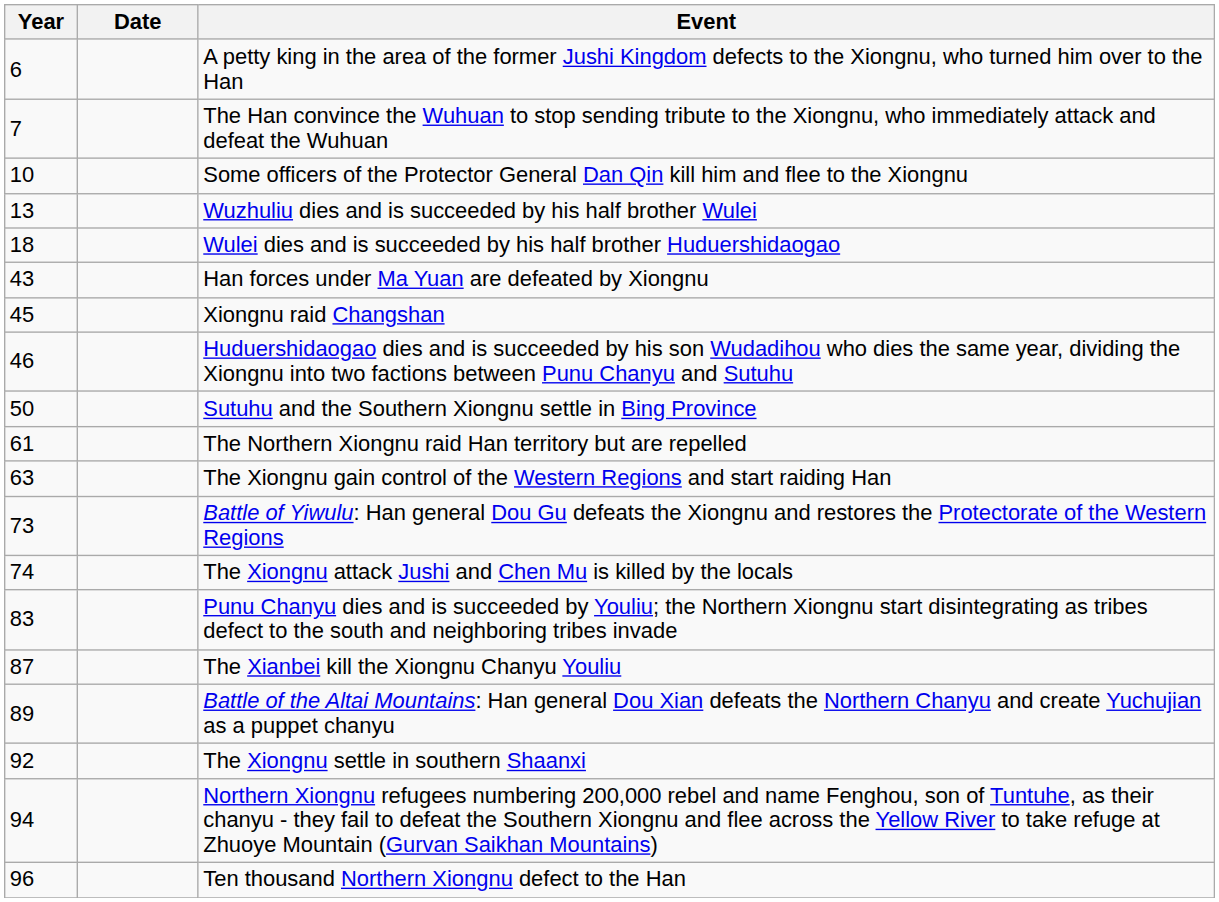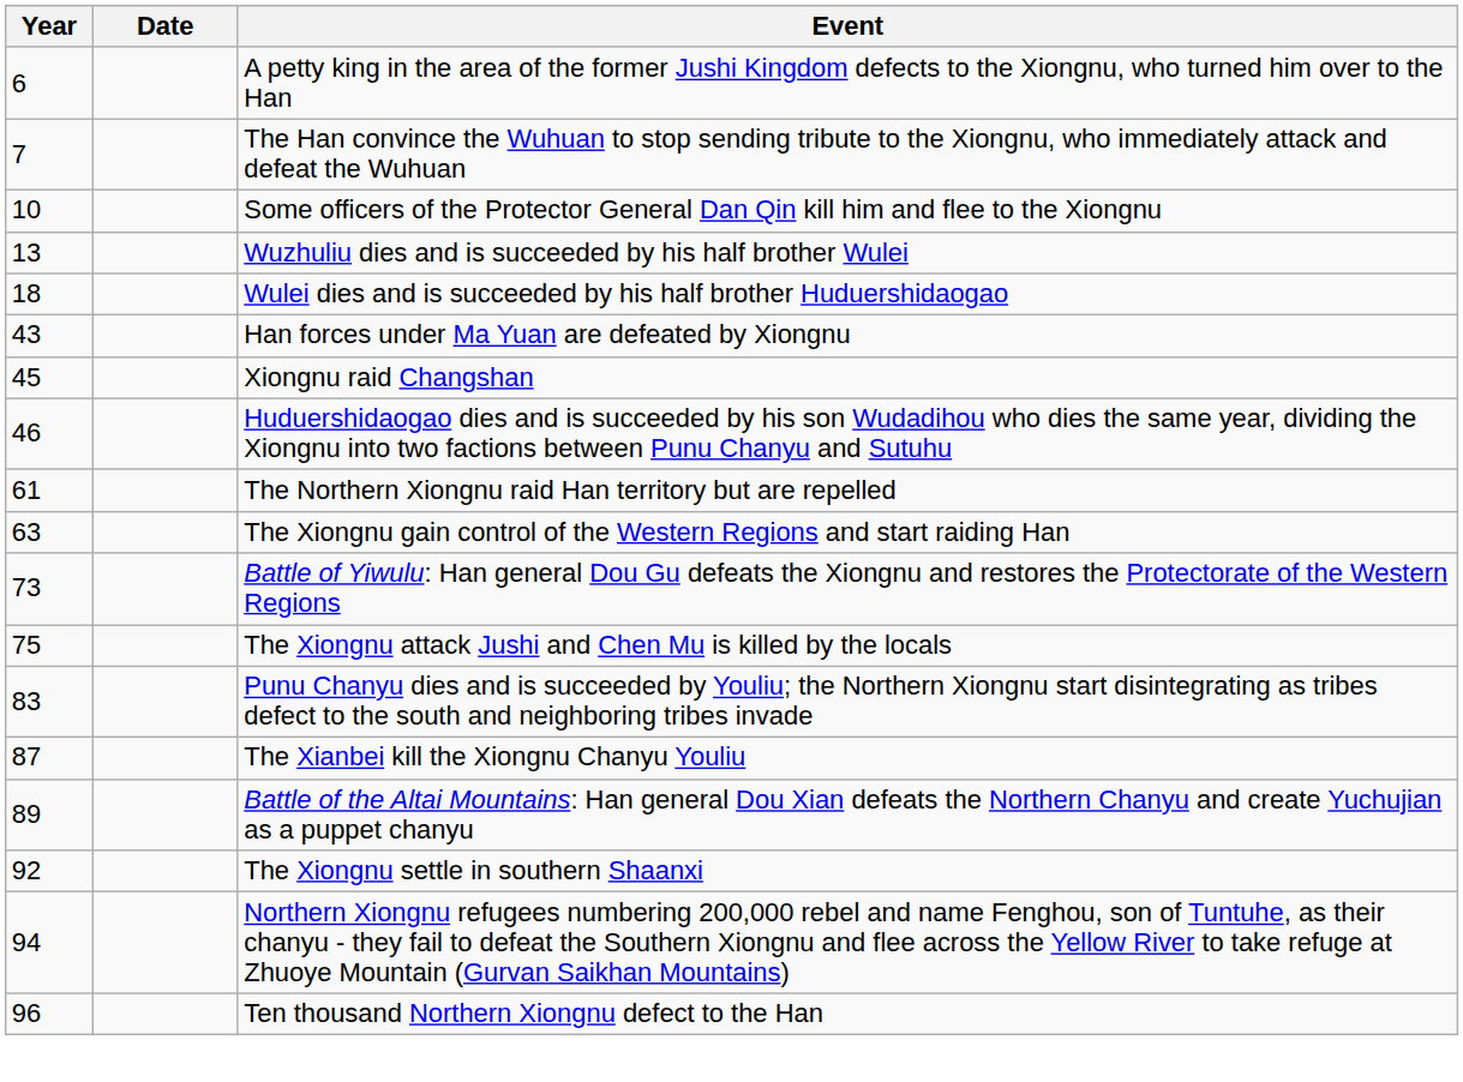 <table class="wikitable" width="100%">
 <tr>
 <th style="width:6%">Year</th>
 <th style="width:10%">Date</th>
 <th>Event</th>
 </tr>
 <tr>
 <td>6</td>
 <td></td>
 <td>A petty king in the area of the former <a href='#'>Jushi Kingdom</a> defects to the Xiongnu, who turned him over to the Han</td>
 </tr>
 <tr>
 <td>7</td>
 <td></td>
 <td>The Han convince the <a href='#'>Wuhuan</a> to stop sending tribute to the Xiongnu, who immediately attack and defeat the Wuhuan</td>
 </tr>
 <tr>
 <td>10</td>
 <td></td>
 <td>Some officers of the Protector General <a href='#'>Dan Qin</a> kill him and flee to the Xiongnu</td>
 </tr>
 <tr>
 <td>13</td>
 <td></td>
 <td><a href='#'>Wuzhuliu</a> dies and is succeeded by his half brother <a href='#'>Wulei</a></td>
 </tr>
 <tr>
 <td>18</td>
 <td></td>
 <td><a href='#'>Wulei</a> dies and is succeeded by his half brother <a href='#'>Huduershidaogao</a></td>
 </tr>
 <tr>
 <td>43</td>
 <td></td>
 <td>Han forces under <a href='#'>Ma Yuan</a> are defeated by Xiongnu</td>
 </tr>
 <tr>
 <td>45</td>
 <td></td>
 <td>Xiongnu raid <a href='#'>Changshan</a></td>
 </tr>
 <tr>
 <td>46</td>
 <td></td>
 <td><a href='#'>Huduershidaogao</a> dies and is succeeded by his son <a href='#'>Wudadihou</a> who dies the same year, dividing the Xiongnu into two factions between <a href='#'>Punu Chanyu</a> and <a href='#'>Sutuhu</a></td>
 </tr>
 <tr>
-<td>50</td>
-<td></td>
-<td><a href='#'>Sutuhu</a> and the Southern Xiongnu settle in <a href='#'>Bing Province</a></td>
-</tr>
-<tr>
 <td>61</td>
 <td></td>
 <td>The Northern Xiongnu raid Han territory but are repelled</td>
 </tr>
 <tr>
 <td>63</td>
 <td></td>
 <td>The Xiongnu gain control of the <a href='#'>Western Regions</a> and start raiding Han</td>
 </tr>
 <tr>
 <td>73</td>
 <td></td>
 <td><em><a href='#'>Battle of Yiwulu</a></em>: Han general <a href='#'>Dou Gu</a> defeats the Xiongnu and restores the <a href='#'>Protectorate of the Western Regions</a></td>
 </tr>
 <tr>
-<td>74</td>
+<td>75</td>
 <td></td>
 <td>The <a href='#'>Xiongnu</a> attack <a href='#'>Jushi</a> and <a href='#'>Chen Mu</a> is killed by the locals</td>
 </tr>
 <tr>
 <td>83</td>
 <td></td>
 <td><a href='#'>Punu Chanyu</a> dies and is succeeded by <a href='#'>Youliu</a>; the Northern Xiongnu start disintegrating as tribes defect to the south and neighboring tribes invade</td>
 </tr>
 <tr>
 <td>87</td>
 <td></td>
 <td>The <a href='#'>Xianbei</a> kill the Xiongnu Chanyu <a href='#'>Youliu</a></td>
 </tr>
 <tr>
 <td>89</td>
 <td></td>
 <td><em><a href='#'>Battle of the Altai Mountains</a></em>: Han general <a href='#'>Dou Xian</a> defeats the <a href='#'>Northern Chanyu</a> and create <a href='#'>Yuchujian</a> as a puppet chanyu</td>
 </tr>
 <tr>
 <td>92</td>
 <td></td>
 <td>The <a href='#'>Xiongnu</a> settle in southern <a href='#'>Shaanxi</a></td>
 </tr>
 <tr>
 <td>94</td>
 <td></td>
 <td><a href='#'>Northern Xiongnu</a> refugees numbering 200,000 rebel and name Fenghou, son of <a href='#'>Tuntuhe</a>, as their chanyu - they fail to defeat the Southern Xiongnu and flee across the <a href='#'>Yellow River</a> to take refuge at Zhuoye Mountain  (<a href='#'>Gurvan Saikhan Mountains</a>)</td>
 </tr>
 <tr>
 <td>96</td>
 <td></td>
 <td>Ten thousand <a href='#'>Northern Xiongnu</a> defect to the Han</td>
 </tr>
 </table>
